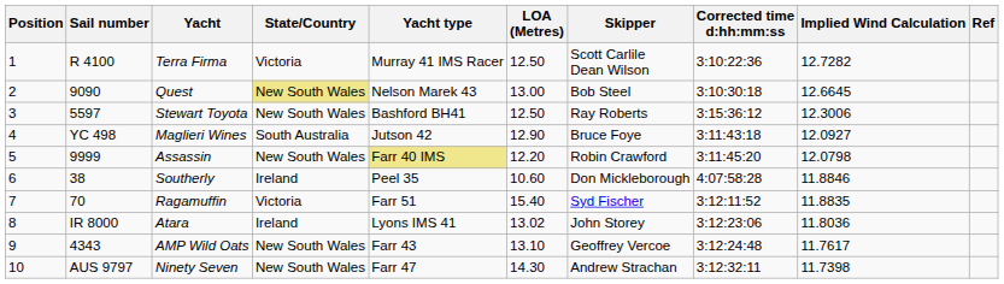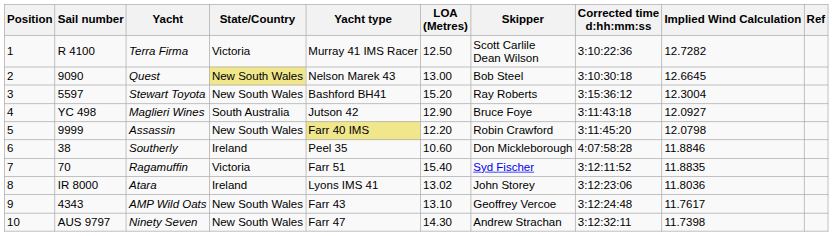 <table class="wikitable">
 <tr>
 <th>Position</th>
 <th>Sail number</th>
 <th>Yacht</th>
 <th>State/Country</th>
 <th>Yacht type</th>
 <th>LOA <br>(Metres)</th>
 <th>Skipper</th>
 <th>Corrected time <br>d:hh:mm:ss</th>
 <th>Implied Wind Calculation</th>
 <th>Ref</th>
 </tr>
 <tr>
 <td>1</td>
 <td>R 4100</td>
 <td><em>Terra Firma</em></td>
 <td> Victoria</td>
 <td>Murray 41 IMS Racer</td>
 <td>12.50</td>
 <td>Scott Carlile <br> Dean Wilson</td>
 <td>3:10:22:36</td>
 <td>12.7282</td>
 <td></td>
 </tr>
 <tr>
 <td>2</td>
 <td>9090</td>
 <td><em>Quest</em></td>
 <td style="background: khaki;"> New South Wales</td>
 <td>Nelson Marek 43</td>
 <td>13.00</td>
 <td>Bob Steel</td>
 <td>3:10:30:18</td>
 <td>12.6645</td>
 <td></td>
 </tr>
 <tr>
 <td>3</td>
 <td>5597</td>
 <td><em>Stewart Toyota</em></td>
 <td> New South Wales</td>
 <td>Bashford BH41</td>
-<td>12.50</td>
+<td>15.20</td>
 <td>Ray Roberts</td>
 <td>3:15:36:12</td>
-<td>12.3006</td>
+<td>12.3004</td>
 <td></td>
 </tr>
 <tr>
 <td>4</td>
 <td>YC 498</td>
 <td><em>Maglieri Wines</em></td>
 <td> South Australia</td>
 <td>Jutson 42</td>
 <td>12.90</td>
 <td>Bruce Foye</td>
 <td>3:11:43:18</td>
 <td>12.0927</td>
 <td></td>
 </tr>
 <tr>
 <td>5</td>
 <td>9999</td>
 <td><em>Assassin</em></td>
 <td> New South Wales</td>
 <td style="background: khaki;">Farr 40 IMS</td>
 <td>12.20</td>
 <td>Robin Crawford</td>
 <td>3:11:45:20</td>
 <td>12.0798</td>
 <td></td>
 </tr>
 <tr>
 <td>6</td>
 <td>38</td>
 <td><em>Southerly</em></td>
 <td> Ireland</td>
 <td>Peel 35</td>
 <td>10.60</td>
 <td>Don Mickleborough</td>
 <td>4:07:58:28</td>
 <td>11.8846</td>
 <td></td>
 </tr>
 <tr>
 <td>7</td>
 <td>70</td>
 <td><em>Ragamuffin</em></td>
 <td> Victoria</td>
 <td>Farr 51</td>
 <td>15.40</td>
 <td><a href='#'>Syd Fischer</a></td>
 <td>3:12:11:52</td>
 <td>11.8835</td>
 <td></td>
 </tr>
 <tr>
 <td>8</td>
 <td>IR 8000</td>
 <td><em>Atara</em></td>
 <td> Ireland</td>
 <td>Lyons IMS 41</td>
 <td>13.02</td>
 <td>John Storey</td>
 <td>3:12:23:06</td>
 <td>11.8036</td>
 <td></td>
 </tr>
 <tr>
 <td>9</td>
 <td>4343</td>
 <td><em>AMP Wild Oats</em></td>
 <td> New South Wales</td>
 <td>Farr 43</td>
 <td>13.10</td>
 <td>Geoffrey Vercoe</td>
 <td>3:12:24:48</td>
 <td>11.7617</td>
 <td></td>
 </tr>
 <tr>
 <td>10</td>
 <td>AUS 9797</td>
 <td><em>Ninety Seven</em></td>
 <td> New South Wales</td>
 <td>Farr 47</td>
 <td>14.30</td>
 <td>Andrew Strachan</td>
 <td>3:12:32:11</td>
 <td>11.7398</td>
 <td></td>
 </tr>
 </table>
